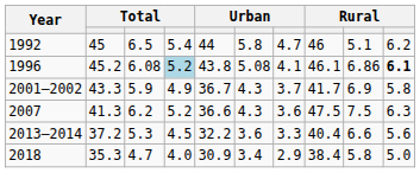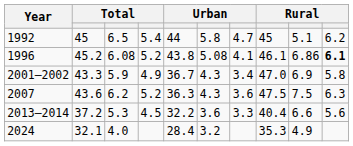 <table class="wikitable">
 <tr>
 <th rowspan=2>Year</th>
 <th colspan=3>Total</th>
 <th colspan=3>Urban</th>
 <th colspan=3>Rural</th>
 </tr>
 <tr>
 <th></th>
 <th></th>
 <th></th>
 <th></th>
 <th></th>
 <th></th>
 <th></th>
 <th></th>
 <th></th>
 </tr>
 <tr>
 <td align=left>1992</td>
 <td>45</td>
 <td>6.5</td>
 <td>5.4</td>
 <td>44</td>
 <td>5.8</td>
 <td>4.7</td>
-<td>46</td>
+<td>45</td>
 <td>5.1</td>
 <td>6.2</td>
 </tr>
 <tr>
 <td align=left>1996</td>
 <td>45.2</td>
 <td>6.08</td>
-<td style="background: lightblue;">5.2</td>
+<td>5.2</td>
 <td>43.8</td>
 <td>5.08</td>
 <td>4.1</td>
 <td>46.1</td>
 <td>6.86</td>
 <td><strong>6.1</strong></td>
 </tr>
 <tr>
 <td align=left>2001–2002</td>
 <td>43.3</td>
 <td>5.9</td>
 <td>4.9</td>
 <td>36.7</td>
 <td>4.3</td>
-<td>3.7</td>
-<td>41.7</td>
+<td>3.4</td>
+<td>47.0</td>
 <td>6.9</td>
 <td>5.8</td>
 </tr>
 <tr>
 <td align=left>2007</td>
-<td>41.3</td>
+<td>43.6</td>
 <td>6.2</td>
 <td>5.2</td>
-<td>36.6</td>
+<td>36.3</td>
 <td>4.3</td>
 <td>3.6</td>
 <td>47.5</td>
 <td>7.5</td>
 <td>6.3</td>
 </tr>
 <tr>
 <td align=left>2013–2014</td>
 <td>37.2</td>
 <td>5.3</td>
 <td>4.5</td>
 <td>32.2</td>
 <td>3.6</td>
 <td>3.3</td>
 <td>40.4</td>
 <td>6.6</td>
 <td>5.6</td>
 </tr>
 <tr>
-<td align=left>2018</td>
+<td align=left>2024</td>
+<td>32.1</td>
+<td>4.0</td>
+<td></td>
+<td>28.4</td>
+<td>3.2</td>
+<td></td>
 <td>35.3</td>
-<td>4.7</td>
-<td>4.0</td>
-<td>30.9</td>
-<td>3.4</td>
-<td>2.9</td>
-<td>38.4</td>
-<td>5.8</td>
-<td>5.0</td>
+<td>4.9</td>
+<td></td>
 </tr>
 </table>
